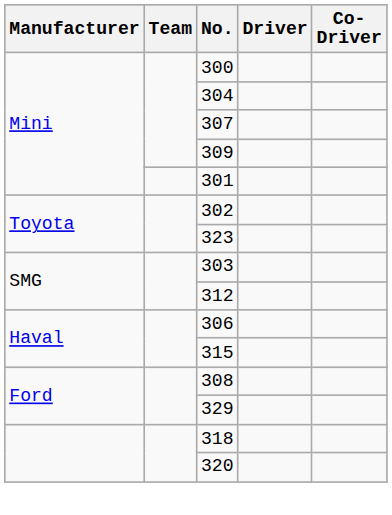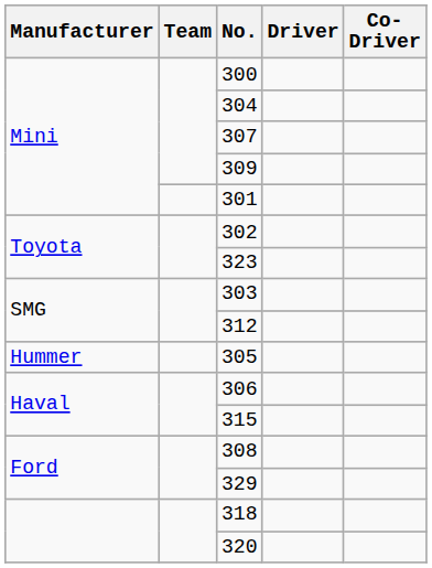 <table class="wikitable" style="font-size:85%; ; width:15%">
 <tr>
 <th>Manufacturer</th>
 <th>Team</th>
 <th>No.</th>
 <th>Driver</th>
 <th>Co-Driver</th>
 </tr>
 <tr>
 <td rowspan=5> <a href='#'>Mini</a></td>
 <td rowspan=4></td>
 <td>300</td>
 <td></td>
 <td></td>
 </tr>
 <tr>
 <td>304</td>
 <td></td>
 <td></td>
 </tr>
 <tr>
 <td>307</td>
 <td></td>
 <td></td>
 </tr>
 <tr>
 <td>309</td>
 <td></td>
 <td></td>
 </tr>
 <tr>
 <td></td>
 <td>301</td>
 <td></td>
 <td></td>
 </tr>
 <tr>
 <td rowspan=2> <a href='#'>Toyota</a></td>
 <td rowspan=2></td>
 <td>302</td>
 <td></td>
 <td></td>
 </tr>
 <tr>
 <td>323</td>
 <td></td>
 <td></td>
 </tr>
 <tr>
 <td rowspan=2> SMG</td>
 <td rowspan=2></td>
 <td>303</td>
 <td></td>
 <td></td>
 </tr>
 <tr>
 <td>312</td>
 <td></td>
 <td></td>
 </tr>
 <tr>
+<td> <a href='#'>Hummer</a></td>
+<td></td>
+<td>305</td>
+<td></td>
+<td></td>
+</tr>
+<tr>
 <td rowspan=2> <a href='#'>Haval</a></td>
 <td rowspan=2></td>
 <td>306</td>
 <td></td>
 <td></td>
 </tr>
 <tr>
 <td>315</td>
 <td></td>
 <td></td>
 </tr>
 <tr>
 <td rowspan=2> <a href='#'>Ford</a></td>
 <td rowspan=2></td>
 <td>308</td>
 <td></td>
 <td></td>
 </tr>
 <tr>
 <td>329</td>
 <td></td>
 <td></td>
 </tr>
 <tr>
 <td rowspan=2></td>
 <td rowspan=2></td>
 <td>318</td>
 <td></td>
 <td></td>
 </tr>
 <tr>
 <td>320</td>
 <td></td>
 <td></td>
 </tr>
 </table>
